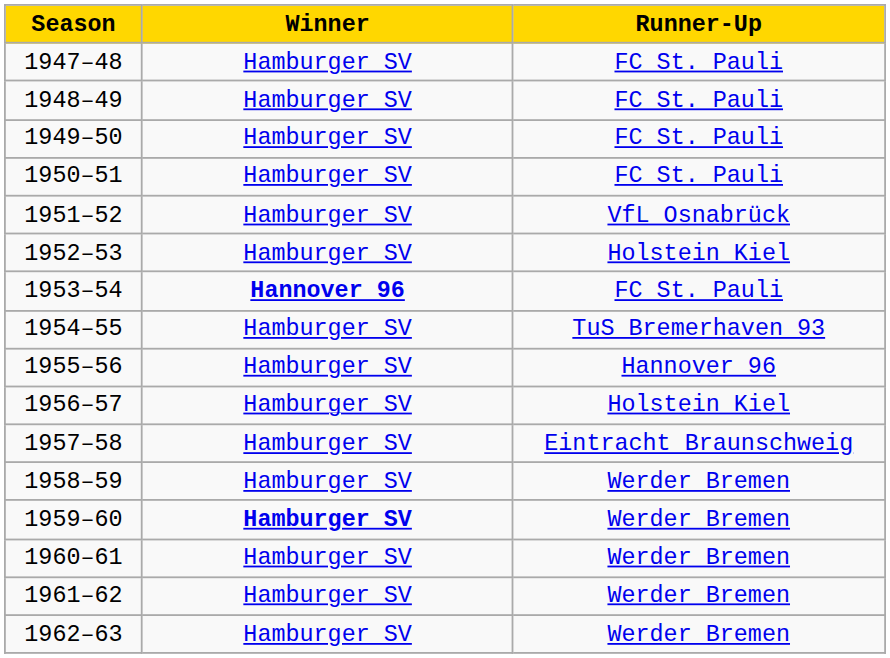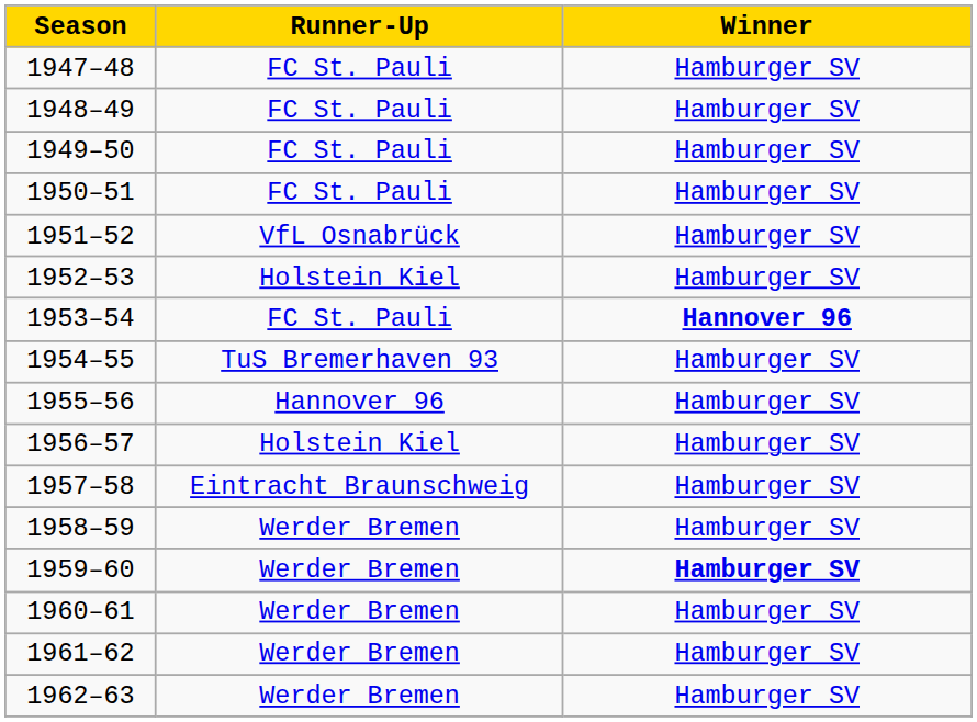 <table class="wikitable">
 <tr align="center" bgcolor="#FFD700">
 <td width="70"><strong>Season</strong></td>
+<td width="200"><strong>Runner-Up</strong></td>
 <td width="200"><strong>Winner</strong></td>
-<td width="200"><strong>Runner-Up</strong></td>
 </tr>
 <tr align="center">
 <td>1947–48</td>
+<td><a href='#'>FC St. Pauli</a></td>
 <td><a href='#'>Hamburger SV</a></td>
-<td><a href='#'>FC St. Pauli</a></td>
 </tr>
 <tr align="center">
 <td>1948–49</td>
+<td><a href='#'>FC St. Pauli</a></td>
 <td><a href='#'>Hamburger SV</a></td>
-<td><a href='#'>FC St. Pauli</a></td>
 </tr>
 <tr align="center">
 <td>1949–50</td>
+<td><a href='#'>FC St. Pauli</a></td>
 <td><a href='#'>Hamburger SV</a></td>
-<td><a href='#'>FC St. Pauli</a></td>
 </tr>
 <tr align="center">
 <td>1950–51</td>
+<td><a href='#'>FC St. Pauli</a></td>
 <td><a href='#'>Hamburger SV</a></td>
-<td><a href='#'>FC St. Pauli</a></td>
 </tr>
 <tr align="center">
 <td>1951–52</td>
+<td><a href='#'>VfL Osnabrück</a></td>
 <td><a href='#'>Hamburger SV</a></td>
-<td><a href='#'>VfL Osnabrück</a></td>
 </tr>
 <tr align="center">
 <td>1952–53</td>
+<td><a href='#'>Holstein Kiel</a></td>
 <td><a href='#'>Hamburger SV</a></td>
-<td><a href='#'>Holstein Kiel</a></td>
 </tr>
 <tr align="center">
 <td>1953–54</td>
+<td><a href='#'>FC St. Pauli</a></td>
 <td><strong><a href='#'>Hannover 96</a></strong></td>
-<td><a href='#'>FC St. Pauli</a></td>
 </tr>
 <tr align="center">
 <td>1954–55</td>
+<td><a href='#'>TuS Bremerhaven 93</a></td>
 <td><a href='#'>Hamburger SV</a></td>
-<td><a href='#'>TuS Bremerhaven 93</a></td>
 </tr>
 <tr align="center">
 <td>1955–56</td>
+<td><a href='#'>Hannover 96</a></td>
 <td><a href='#'>Hamburger SV</a></td>
-<td><a href='#'>Hannover 96</a></td>
 </tr>
 <tr align="center">
 <td>1956–57</td>
+<td><a href='#'>Holstein Kiel</a></td>
 <td><a href='#'>Hamburger SV</a></td>
-<td><a href='#'>Holstein Kiel</a></td>
 </tr>
 <tr align="center">
 <td>1957–58</td>
+<td><a href='#'>Eintracht Braunschweig</a></td>
 <td><a href='#'>Hamburger SV</a></td>
-<td><a href='#'>Eintracht Braunschweig</a></td>
 </tr>
 <tr align="center">
 <td>1958–59</td>
+<td><a href='#'>Werder Bremen</a></td>
 <td><a href='#'>Hamburger SV</a></td>
-<td><a href='#'>Werder Bremen</a></td>
 </tr>
 <tr align="center">
 <td>1959–60</td>
+<td><a href='#'>Werder Bremen</a></td>
 <td><strong><a href='#'>Hamburger SV</a></strong></td>
-<td><a href='#'>Werder Bremen</a></td>
 </tr>
 <tr align="center">
 <td>1960–61</td>
+<td><a href='#'>Werder Bremen</a></td>
 <td><a href='#'>Hamburger SV</a></td>
-<td><a href='#'>Werder Bremen</a></td>
 </tr>
 <tr align="center">
 <td>1961–62</td>
+<td><a href='#'>Werder Bremen</a></td>
 <td><a href='#'>Hamburger SV</a></td>
-<td><a href='#'>Werder Bremen</a></td>
 </tr>
 <tr align="center">
 <td>1962–63</td>
+<td><a href='#'>Werder Bremen</a></td>
 <td><a href='#'>Hamburger SV</a></td>
-<td><a href='#'>Werder Bremen</a></td>
 </tr>
 </table>
